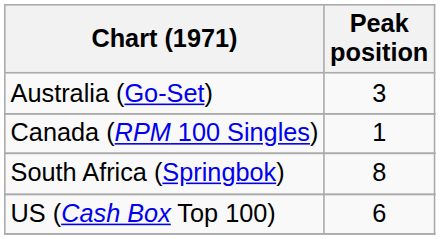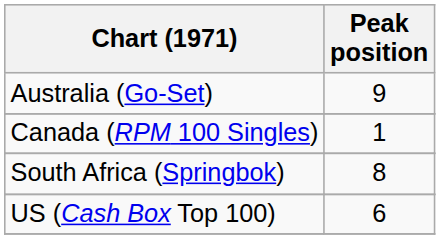 <table class="wikitable sortable">
 <tr>
 <th>Chart (1971)</th>
 <th>Peak<br>position</th>
 </tr>
 <tr>
 <td>Australia (<a href='#'>Go-Set</a>)</td>
-<td style="text-align:center;">3</td>
+<td style="text-align:center;">9</td>
 </tr>
 <tr>
 </tr>
 <tr>
 </tr>
 <tr>
 </tr>
 <tr>
 <td>Canada (<a href='#'><em>RPM</em> 100 Singles</a>)</td>
 <td align="center">1</td>
 </tr>
 <tr>
 </tr>
 <tr>
 </tr>
 <tr>
 <td>South Africa (<a href='#'>Springbok</a>)</td>
 <td align="center">8</td>
 </tr>
 <tr>
 </tr>
 <tr>
 </tr>
 <tr>
 <td>US (<a href='#'><em>Cash Box</em></a> Top 100)</td>
 <td align="center">6</td>
 </tr>
 <tr>
 </tr>
 </table>
